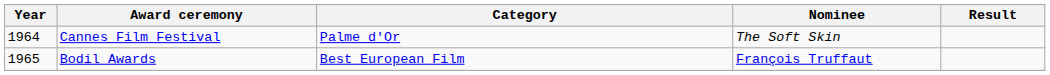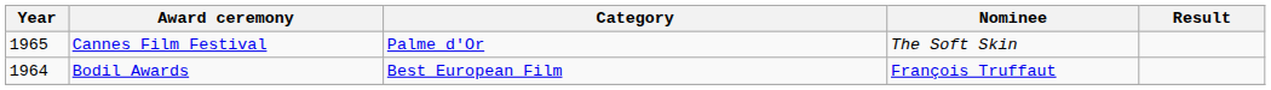 <table class="wikitable" width="80%">
 <tr>
 <th width="5%">Year</th>
 <th width="25%">Award ceremony</th>
 <th width="40%">Category</th>
 <th width="20%">Nominee</th>
 <th width="10%">Result</th>
 </tr>
 <tr>
-<td>1964</td>
+<td>1965</td>
 <td><a href='#'>Cannes Film Festival</a></td>
 <td><a href='#'>Palme d'Or</a></td>
 <td><em>The Soft Skin</em></td>
 <td></td>
 </tr>
 <tr>
-<td>1965</td>
+<td>1964</td>
 <td><a href='#'>Bodil Awards</a></td>
 <td><a href='#'>Best European Film</a></td>
 <td><a href='#'>François Truffaut</a></td>
 <td></td>
 </tr>
 <tr>
 </tr>
 </table>
